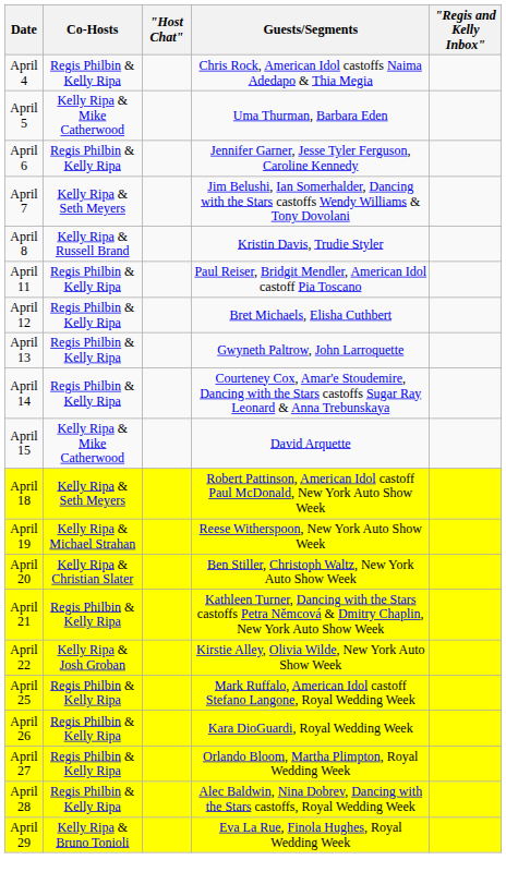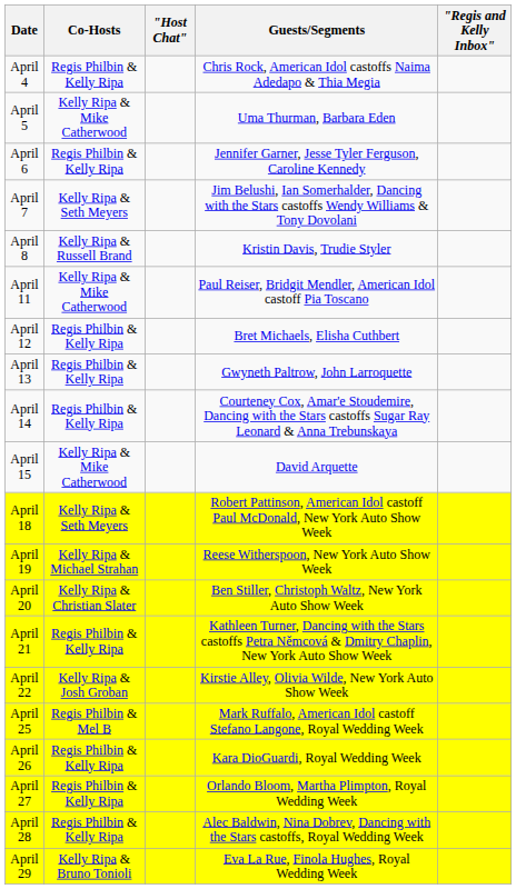 <table class="wikitable sortable" style="text-align:center;">
 <tr>
 <th>Date</th>
 <th>Co-Hosts</th>
 <th><em>"Host Chat"</em></th>
 <th>Guests/Segments</th>
 <th><em>"Regis and Kelly Inbox"</em></th>
 </tr>
 <tr>
 <td>April 4</td>
 <td><a href='#'>Regis Philbin</a> & <a href='#'>Kelly Ripa</a></td>
 <td></td>
 <td><a href='#'>Chris Rock</a>, <a href='#'>American Idol</a> castoffs <a href='#'>Naima Adedapo</a> & <a href='#'>Thia Megia</a></td>
 <td></td>
 </tr>
 <tr>
 <td>April 5</td>
 <td><a href='#'>Kelly Ripa</a> & <a href='#'>Mike Catherwood</a></td>
 <td></td>
 <td><a href='#'>Uma Thurman</a>, <a href='#'>Barbara Eden</a></td>
 <td></td>
 </tr>
 <tr>
 <td>April 6</td>
 <td><a href='#'>Regis Philbin</a> & <a href='#'>Kelly Ripa</a></td>
 <td></td>
 <td><a href='#'>Jennifer Garner</a>, <a href='#'>Jesse Tyler Ferguson</a>, <a href='#'>Caroline Kennedy</a></td>
 <td></td>
 </tr>
 <tr>
 <td>April 7</td>
 <td><a href='#'>Kelly Ripa</a> & <a href='#'>Seth Meyers</a></td>
 <td></td>
 <td><a href='#'>Jim Belushi</a>, <a href='#'>Ian Somerhalder</a>, <a href='#'>Dancing with the Stars</a> castoffs <a href='#'>Wendy Williams</a> & <a href='#'>Tony Dovolani</a></td>
 <td></td>
 </tr>
 <tr>
 <td>April 8</td>
 <td><a href='#'>Kelly Ripa</a> & <a href='#'>Russell Brand</a></td>
 <td></td>
 <td><a href='#'>Kristin Davis</a>, <a href='#'>Trudie Styler</a></td>
 <td></td>
 </tr>
 <tr>
 <td>April 11</td>
-<td><a href='#'>Regis Philbin</a> & <a href='#'>Kelly Ripa</a></td>
+<td><a href='#'>Kelly Ripa</a> & <a href='#'>Mike Catherwood</a></td>
 <td></td>
 <td><a href='#'>Paul Reiser</a>, <a href='#'>Bridgit Mendler</a>, <a href='#'>American Idol</a> castoff <a href='#'>Pia Toscano</a></td>
 <td></td>
 </tr>
 <tr>
 <td>April 12</td>
 <td><a href='#'>Regis Philbin</a> & <a href='#'>Kelly Ripa</a></td>
 <td></td>
 <td><a href='#'>Bret Michaels</a>, <a href='#'>Elisha Cuthbert</a></td>
 <td></td>
 </tr>
 <tr>
 <td>April 13</td>
 <td><a href='#'>Regis Philbin</a> & <a href='#'>Kelly Ripa</a></td>
 <td></td>
 <td><a href='#'>Gwyneth Paltrow</a>, <a href='#'>John Larroquette</a></td>
 <td></td>
 </tr>
 <tr>
 <td>April 14</td>
 <td><a href='#'>Regis Philbin</a> & <a href='#'>Kelly Ripa</a></td>
 <td></td>
 <td><a href='#'>Courteney Cox</a>, <a href='#'>Amar'e Stoudemire</a>, <a href='#'>Dancing with the Stars</a> castoffs <a href='#'>Sugar Ray Leonard</a> & <a href='#'>Anna Trebunskaya</a></td>
 <td></td>
 </tr>
 <tr>
 <td>April 15</td>
 <td><a href='#'>Kelly Ripa</a> & <a href='#'>Mike Catherwood</a></td>
 <td></td>
 <td><a href='#'>David Arquette</a></td>
 <td></td>
 </tr>
 <tr style="background:yellow;">
 <td>April 18</td>
 <td><a href='#'>Kelly Ripa</a> & <a href='#'>Seth Meyers</a></td>
 <td></td>
 <td><a href='#'>Robert Pattinson</a>, <a href='#'>American Idol</a> castoff <a href='#'>Paul McDonald</a>, New York Auto Show Week</td>
 <td></td>
 </tr>
 <tr style="background:yellow;">
 <td>April 19</td>
 <td><a href='#'>Kelly Ripa</a> & <a href='#'>Michael Strahan</a></td>
 <td></td>
 <td><a href='#'>Reese Witherspoon</a>, New York Auto Show Week</td>
 <td></td>
 </tr>
 <tr style="background:yellow;">
 <td>April 20</td>
 <td><a href='#'>Kelly Ripa</a> & <a href='#'>Christian Slater</a></td>
 <td></td>
 <td><a href='#'>Ben Stiller</a>, <a href='#'>Christoph Waltz</a>, New York Auto Show Week</td>
 <td></td>
 </tr>
 <tr style="background:yellow;">
 <td>April 21</td>
 <td><a href='#'>Regis Philbin</a> & <a href='#'>Kelly Ripa</a></td>
 <td></td>
 <td><a href='#'>Kathleen Turner</a>, <a href='#'>Dancing with the Stars</a> castoffs <a href='#'>Petra Němcová</a> & <a href='#'>Dmitry Chaplin</a>, New York Auto Show Week</td>
 <td></td>
 </tr>
 <tr style="background:yellow;">
 <td>April 22</td>
 <td><a href='#'>Kelly Ripa</a> & <a href='#'>Josh Groban</a></td>
 <td></td>
 <td><a href='#'>Kirstie Alley</a>, <a href='#'>Olivia Wilde</a>, New York Auto Show Week</td>
 <td></td>
 </tr>
 <tr style="background:yellow;">
 <td>April 25</td>
-<td><a href='#'>Regis Philbin</a> & <a href='#'>Kelly Ripa</a></td>
+<td><a href='#'>Regis Philbin</a> & <a href='#'>Mel B</a></td>
 <td></td>
 <td><a href='#'>Mark Ruffalo</a>, <a href='#'>American Idol</a> castoff <a href='#'>Stefano Langone</a>, Royal Wedding Week</td>
 <td></td>
 </tr>
 <tr style="background:yellow;">
 <td>April 26</td>
 <td><a href='#'>Regis Philbin</a> & <a href='#'>Kelly Ripa</a></td>
 <td></td>
 <td><a href='#'>Kara DioGuardi</a>, Royal Wedding Week</td>
 <td></td>
 </tr>
 <tr style="background:yellow;">
 <td>April 27</td>
 <td><a href='#'>Regis Philbin</a> & <a href='#'>Kelly Ripa</a></td>
 <td></td>
 <td><a href='#'>Orlando Bloom</a>, <a href='#'>Martha Plimpton</a>, Royal Wedding Week</td>
 <td></td>
 </tr>
 <tr style="background:yellow;">
 <td>April 28</td>
 <td><a href='#'>Regis Philbin</a> & <a href='#'>Kelly Ripa</a></td>
 <td></td>
 <td><a href='#'>Alec Baldwin</a>, <a href='#'>Nina Dobrev</a>, <a href='#'>Dancing with the Stars</a> castoffs, Royal Wedding Week</td>
 <td></td>
 </tr>
 <tr style="background:yellow;">
 <td>April 29</td>
 <td><a href='#'>Kelly Ripa</a> & <a href='#'>Bruno Tonioli</a></td>
 <td></td>
 <td><a href='#'>Eva La Rue</a>, <a href='#'>Finola Hughes</a>, Royal Wedding Week</td>
 <td></td>
 </tr>
 </table>
